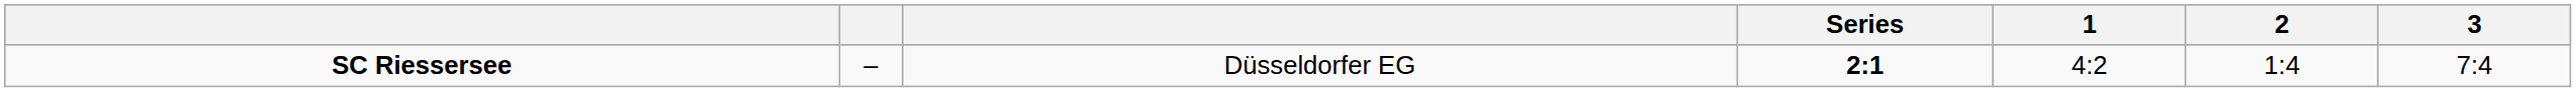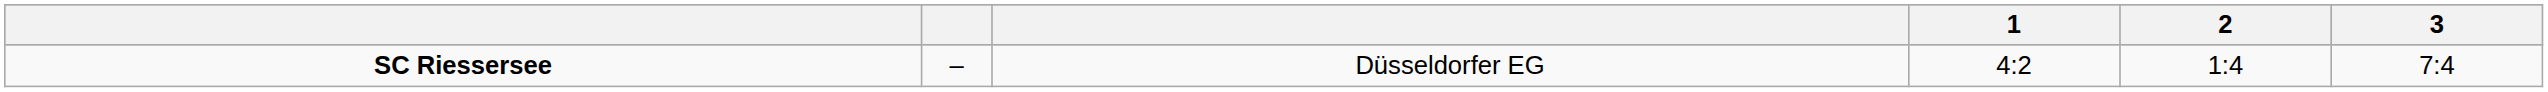 <table class="wikitable" width="80%">
 <tr style="background-color:#c0c0c0;">
 <th style="width:32.5%;"></th>
 <th style="width:2.5%;"></th>
 <th style="width:32.5%;"></th>
-<th style="width:10%;">Series</th>
 <th style="width:7.5%;">1</th>
 <th style="width:7.5%;">2</th>
 <th style="width:7.5%;">3</th>
 </tr>
 <tr align="center">
 <td><strong>SC Riessersee</strong></td>
 <td>–</td>
 <td>Düsseldorfer EG</td>
-<td><strong>2:1</strong></td>
 <td>4:2</td>
 <td>1:4</td>
 <td>7:4</td>
 </tr>
 </table>
